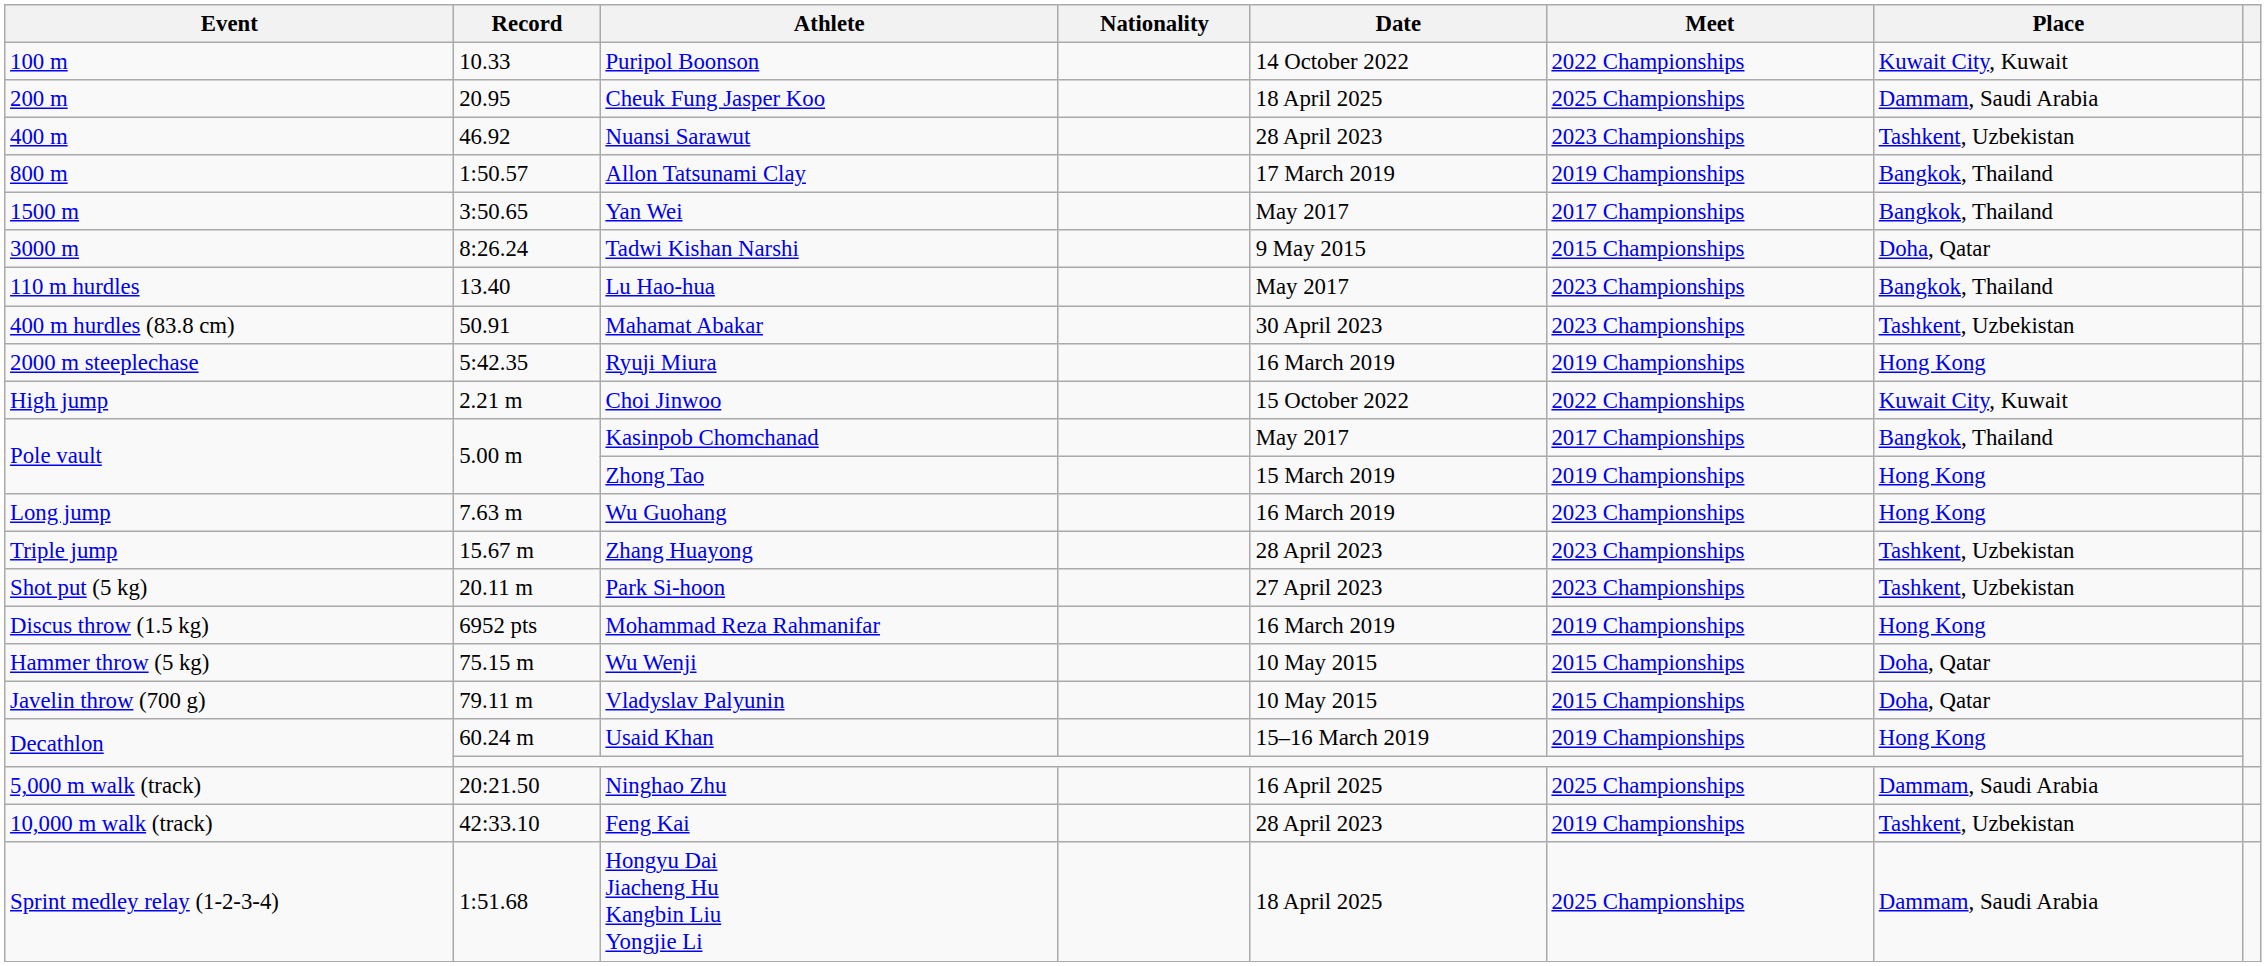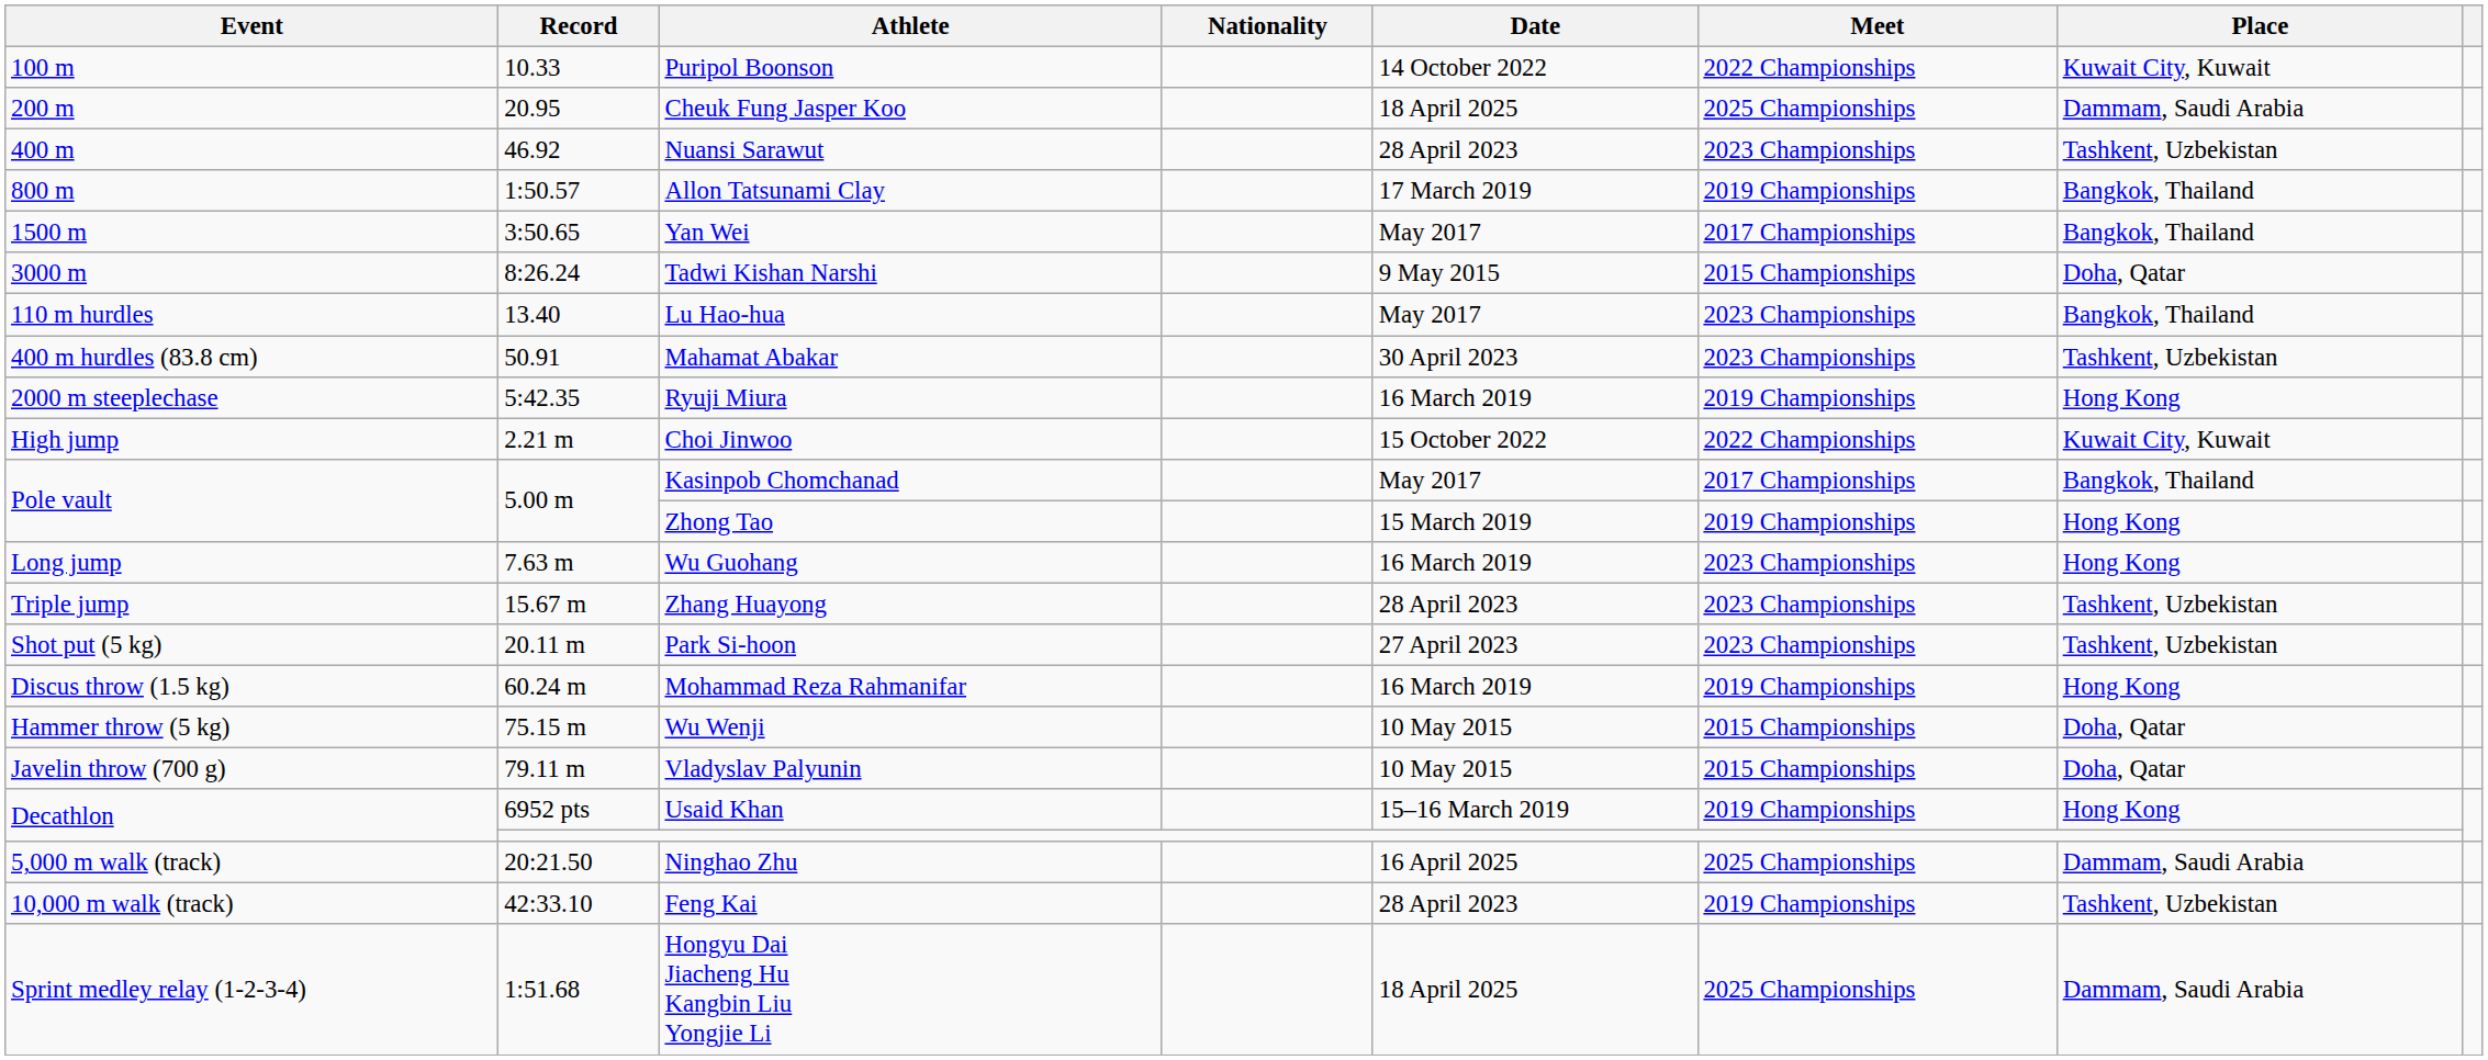 <table class="wikitable" style="font-size:95%; width: 95%">
 <tr>
 <th>Event</th>
 <th>Record</th>
 <th>Athlete</th>
 <th>Nationality</th>
 <th>Date</th>
 <th>Meet</th>
 <th>Place</th>
 <th></th>
 </tr>
 <tr>
 <td><a href='#'>100 m</a></td>
 <td>10.33 </td>
 <td><a href='#'>Puripol Boonson</a></td>
 <td></td>
 <td>14 October 2022</td>
 <td><a href='#'>2022 Championships</a></td>
 <td><a href='#'>Kuwait City</a>, Kuwait</td>
 <td></td>
 </tr>
 <tr>
 <td><a href='#'>200 m</a></td>
 <td>20.95 </td>
 <td><a href='#'>Cheuk Fung Jasper Koo</a></td>
 <td></td>
 <td>18 April 2025</td>
 <td><a href='#'>2025 Championships</a></td>
 <td><a href='#'>Dammam</a>, Saudi Arabia</td>
 <td></td>
 </tr>
 <tr>
 <td><a href='#'>400 m</a></td>
 <td>46.92</td>
 <td><a href='#'>Nuansi Sarawut</a></td>
 <td></td>
 <td>28 April 2023</td>
 <td><a href='#'>2023 Championships</a></td>
 <td><a href='#'>Tashkent</a>, Uzbekistan</td>
 <td></td>
 </tr>
 <tr>
 <td><a href='#'>800 m</a></td>
 <td>1:50.57</td>
 <td><a href='#'>Allon Tatsunami Clay</a></td>
 <td></td>
 <td>17 March 2019</td>
 <td><a href='#'>2019 Championships</a></td>
 <td><a href='#'>Bangkok</a>, Thailand</td>
 <td></td>
 </tr>
 <tr>
 <td><a href='#'>1500 m</a></td>
 <td>3:50.65</td>
 <td><a href='#'>Yan Wei</a></td>
 <td></td>
 <td>May 2017</td>
 <td><a href='#'>2017 Championships</a></td>
 <td><a href='#'>Bangkok</a>, Thailand</td>
 <td></td>
 </tr>
 <tr>
 <td><a href='#'>3000 m</a></td>
 <td>8:26.24</td>
 <td><a href='#'>Tadwi Kishan Narshi</a></td>
 <td></td>
 <td>9 May 2015</td>
 <td><a href='#'>2015 Championships</a></td>
 <td><a href='#'>Doha</a>, Qatar</td>
 <td></td>
 </tr>
 <tr>
 <td><a href='#'>110 m hurdles</a></td>
 <td>13.40 </td>
 <td><a href='#'>Lu Hao-hua</a></td>
 <td></td>
 <td>May 2017</td>
 <td><a href='#'>2023 Championships</a></td>
 <td><a href='#'>Bangkok</a>, Thailand</td>
 <td></td>
 </tr>
 <tr>
 <td><a href='#'>400 m hurdles</a> (83.8 cm)</td>
 <td>50.91</td>
 <td><a href='#'>Mahamat Abakar</a></td>
 <td></td>
 <td>30 April 2023</td>
 <td><a href='#'>2023 Championships</a></td>
 <td><a href='#'>Tashkent</a>, Uzbekistan</td>
 <td></td>
 </tr>
 <tr>
 <td><a href='#'>2000 m steeplechase</a></td>
 <td>5:42.35</td>
 <td><a href='#'>Ryuji Miura</a></td>
 <td></td>
 <td>16 March 2019</td>
 <td><a href='#'>2019 Championships</a></td>
 <td><a href='#'>Hong Kong</a></td>
 <td></td>
 </tr>
 <tr>
 <td><a href='#'>High jump</a></td>
 <td>2.21 m</td>
 <td><a href='#'>Choi Jinwoo</a></td>
 <td></td>
 <td>15 October 2022</td>
 <td><a href='#'>2022 Championships</a></td>
 <td><a href='#'>Kuwait City</a>, Kuwait</td>
 <td></td>
 </tr>
 <tr>
 <td rowspan=2><a href='#'>Pole vault</a></td>
 <td rowspan=2>5.00 m</td>
 <td><a href='#'>Kasinpob Chomchanad</a></td>
 <td></td>
 <td>May 2017</td>
 <td><a href='#'>2017 Championships</a></td>
 <td><a href='#'>Bangkok</a>, Thailand</td>
 <td></td>
 </tr>
 <tr>
 <td><a href='#'>Zhong Tao</a></td>
 <td></td>
 <td>15 March 2019</td>
 <td><a href='#'>2019 Championships</a></td>
 <td><a href='#'>Hong Kong</a></td>
 <td></td>
 </tr>
 <tr>
 <td><a href='#'>Long jump</a></td>
 <td>7.63 m </td>
 <td><a href='#'>Wu Guohang</a></td>
 <td></td>
 <td>16 March 2019</td>
 <td><a href='#'>2023 Championships</a></td>
 <td><a href='#'>Hong Kong</a></td>
 <td></td>
 </tr>
 <tr>
 <td><a href='#'>Triple jump</a></td>
 <td>15.67 m </td>
 <td><a href='#'>Zhang Huayong</a></td>
 <td></td>
 <td>28 April 2023</td>
 <td><a href='#'>2023 Championships</a></td>
 <td><a href='#'>Tashkent</a>, Uzbekistan</td>
 <td></td>
 </tr>
 <tr>
 <td><a href='#'>Shot put</a> (5 kg)</td>
 <td>20.11 m</td>
 <td><a href='#'>Park Si-hoon</a></td>
 <td></td>
 <td>27 April 2023</td>
 <td><a href='#'>2023 Championships</a></td>
 <td><a href='#'>Tashkent</a>, Uzbekistan</td>
 <td></td>
 </tr>
 <tr>
 <td><a href='#'>Discus throw</a> (1.5 kg)</td>
-<td>6952 pts</td>
+<td>60.24 m</td>
 <td><a href='#'>Mohammad Reza Rahmanifar</a></td>
 <td></td>
 <td>16 March 2019</td>
 <td><a href='#'>2019 Championships</a></td>
 <td><a href='#'>Hong Kong</a></td>
 <td></td>
 </tr>
 <tr>
 <td><a href='#'>Hammer throw</a> (5 kg)</td>
 <td>75.15 m</td>
 <td><a href='#'>Wu Wenji</a></td>
 <td></td>
 <td>10 May 2015</td>
 <td><a href='#'>2015 Championships</a></td>
 <td><a href='#'>Doha</a>, Qatar</td>
 <td></td>
 </tr>
 <tr>
 <td><a href='#'>Javelin throw</a> (700 g)</td>
 <td>79.11 m</td>
 <td><a href='#'>Vladyslav Palyunin</a></td>
 <td></td>
 <td>10 May 2015</td>
 <td><a href='#'>2015 Championships</a></td>
 <td><a href='#'>Doha</a>, Qatar</td>
 <td></td>
 </tr>
 <tr>
 <td rowspan=2><a href='#'>Decathlon</a></td>
-<td>60.24 m</td>
+<td>6952 pts</td>
 <td><a href='#'>Usaid Khan</a></td>
 <td></td>
 <td>15–16 March 2019</td>
 <td><a href='#'>2019 Championships</a></td>
 <td><a href='#'>Hong Kong</a></td>
 <td rowspan=2></td>
 </tr>
 <tr>
 <td colspan=6></td>
 </tr>
 <tr>
 <td><a href='#'>5,000 m walk</a> (track)</td>
 <td>20:21.50</td>
 <td><a href='#'>Ninghao Zhu</a></td>
 <td></td>
 <td>16 April 2025</td>
 <td><a href='#'>2025 Championships</a></td>
 <td><a href='#'>Dammam</a>, Saudi Arabia</td>
 <td></td>
 </tr>
 <tr>
 <td><a href='#'>10,000 m walk</a> (track)</td>
 <td>42:33.10</td>
 <td><a href='#'>Feng Kai</a></td>
 <td></td>
 <td>28 April 2023</td>
 <td><a href='#'>2019 Championships</a></td>
 <td><a href='#'>Tashkent</a>, Uzbekistan</td>
 <td></td>
 </tr>
 <tr>
 <td><a href='#'>Sprint medley relay</a> (1-2-3-4)</td>
 <td>1:51.68</td>
 <td><a href='#'>Hongyu Dai</a><br><a href='#'>Jiacheng Hu</a><br><a href='#'>Kangbin Liu</a><br><a href='#'>Yongjie Li</a></td>
 <td></td>
 <td>18 April 2025</td>
 <td><a href='#'>2025 Championships</a></td>
 <td><a href='#'>Dammam</a>, Saudi Arabia</td>
 <td></td>
 </tr>
 </table>
